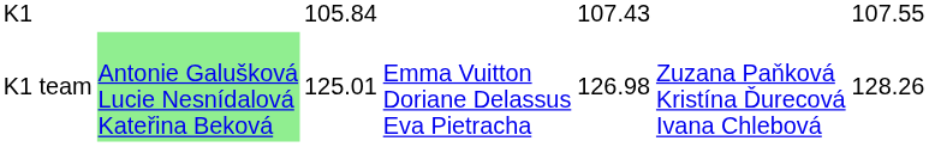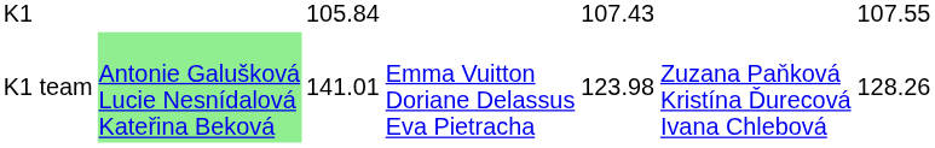 <table>
 <tr>
 <td>K1</td>
 <td></td>
 <td>105.84</td>
 <td></td>
 <td>107.43</td>
 <td></td>
 <td>107.55</td>
 </tr>
 <tr>
 <td>K1 team</td>
 <td style="background: lightgreen;"><br><a href='#'>Antonie Galušková</a><br><a href='#'>Lucie Nesnídalová</a><br><a href='#'>Kateřina Beková</a></td>
-<td>125.01</td>
+<td>141.01</td>
 <td><br><a href='#'>Emma Vuitton</a><br><a href='#'>Doriane Delassus</a><br><a href='#'>Eva Pietracha</a></td>
-<td>126.98</td>
+<td>123.98</td>
 <td><br><a href='#'>Zuzana Paňková</a><br><a href='#'>Kristína Ďurecová</a><br><a href='#'>Ivana Chlebová</a></td>
 <td>128.26</td>
 </tr>
 </table>
